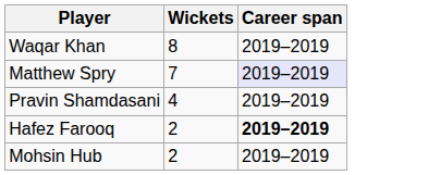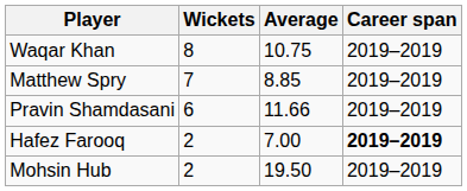 <table class="wikitable">
 <tr>
 <th>Player</th>
 <th>Wickets</th>
+<th>Average</th>
 <th>Career span</th>
 </tr>
 <tr>
 <td>Waqar Khan</td>
 <td>8</td>
+<td>10.75</td>
 <td>2019–2019</td>
 </tr>
 <tr>
 <td>Matthew Spry</td>
 <td>7</td>
-<td style="background: lavender;">2019–2019</td>
+<td>8.85</td>
+<td>2019–2019</td>
 </tr>
 <tr>
 <td>Pravin Shamdasani</td>
-<td>4</td>
+<td>6</td>
+<td>11.66</td>
 <td>2019–2019</td>
 </tr>
 <tr>
 <td>Hafez Farooq</td>
 <td>2</td>
+<td>7.00</td>
 <td><strong>2019–2019</strong></td>
 </tr>
 <tr>
 <td>Mohsin Hub</td>
 <td>2</td>
+<td>19.50</td>
 <td>2019–2019</td>
 </tr>
 </table>
